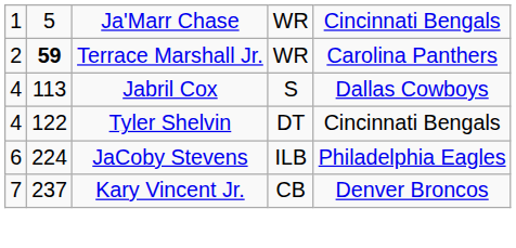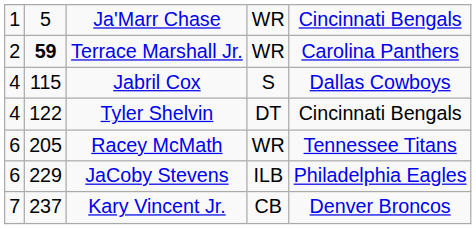 <table class="wikitable" style="text-align:center">
 <tr>
 <td>1</td>
 <td>5</td>
 <td><a href='#'>Ja'Marr Chase</a></td>
 <td>WR</td>
 <td><a href='#'>Cincinnati Bengals</a></td>
 </tr>
 <tr>
 <td>2</td>
 <td><strong>59</strong></td>
 <td><a href='#'>Terrace Marshall Jr.</a></td>
 <td>WR</td>
 <td><a href='#'>Carolina Panthers</a></td>
 </tr>
 <tr>
 <td>4</td>
-<td>113</td>
+<td>115</td>
 <td><a href='#'>Jabril Cox</a></td>
 <td>S</td>
 <td><a href='#'>Dallas Cowboys</a></td>
 </tr>
 <tr>
 <td>4</td>
 <td>122</td>
 <td><a href='#'>Tyler Shelvin</a></td>
 <td>DT</td>
 <td>Cincinnati Bengals</td>
 </tr>
 <tr>
 <td>6</td>
-<td>224</td>
+<td>205</td>
+<td><a href='#'>Racey McMath</a></td>
+<td>WR</td>
+<td><a href='#'>Tennessee Titans</a></td>
+</tr>
+<tr>
+<td>6</td>
+<td>229</td>
 <td><a href='#'>JaCoby Stevens</a></td>
 <td>ILB</td>
 <td><a href='#'>Philadelphia Eagles</a></td>
 </tr>
 <tr>
 <td>7</td>
 <td>237</td>
 <td><a href='#'>Kary Vincent Jr.</a></td>
 <td>CB</td>
 <td><a href='#'>Denver Broncos</a></td>
 </tr>
 </table>
